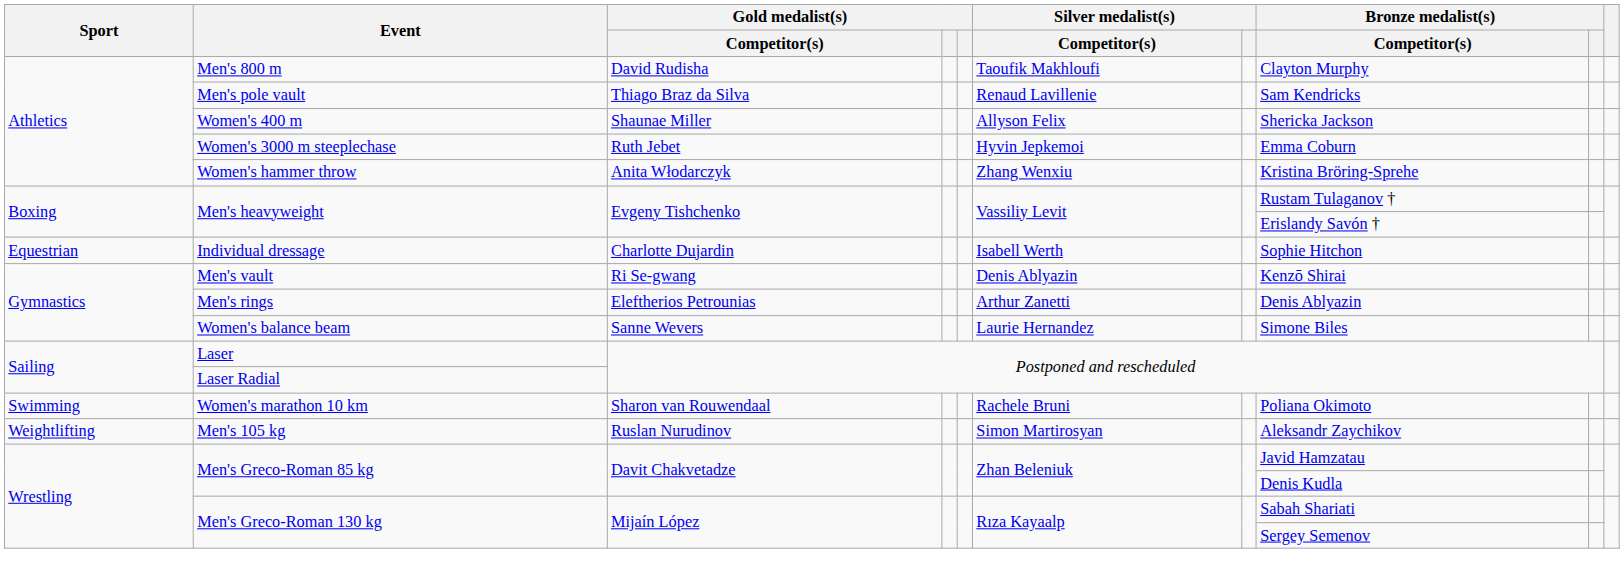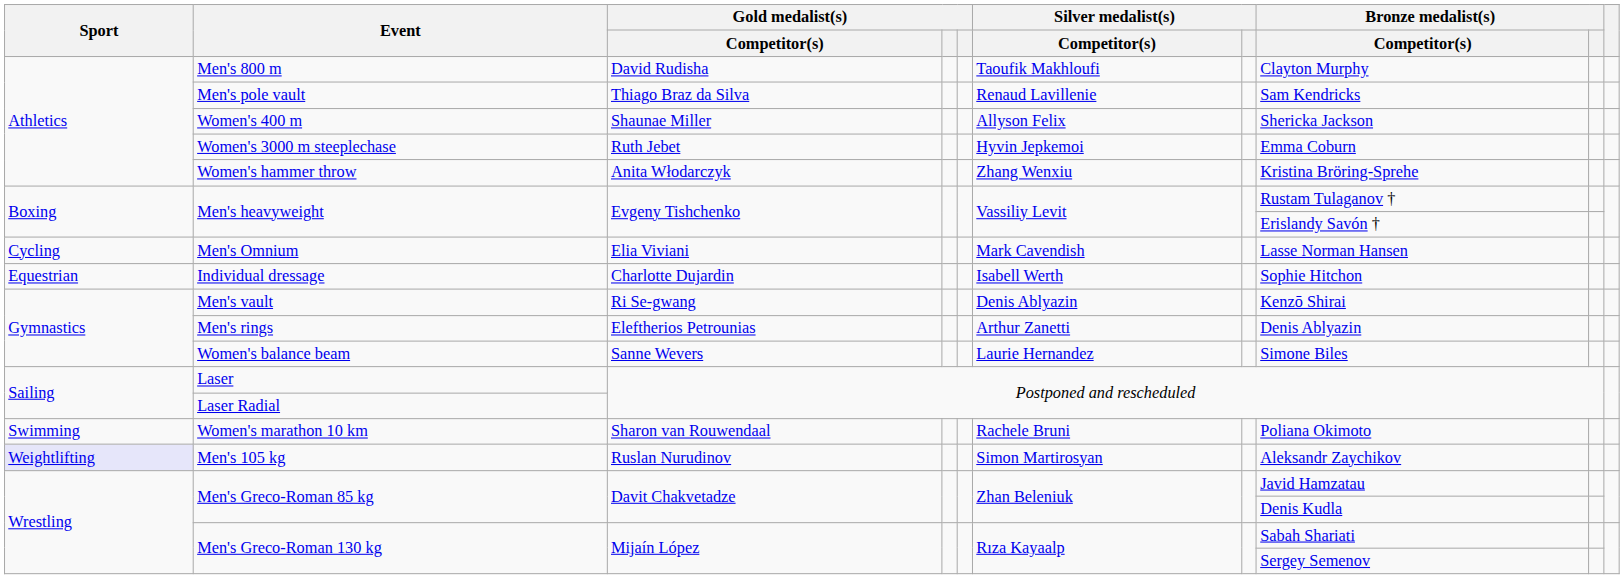 <table class="wikitable" style="width:100%;">
 <tr>
 <th rowspan="2">Sport</th>
 <th rowspan="2">Event</th>
 <th colspan="3">Gold medalist(s)</th>
 <th colspan="2">Silver medalist(s)</th>
 <th colspan="2">Bronze medalist(s)</th>
 <th rowspan="2"></th>
 </tr>
 <tr>
 <th>Competitor(s)</th>
 <th></th>
 <th></th>
 <th>Competitor(s)</th>
 <th></th>
 <th>Competitor(s)</th>
 <th></th>
 </tr>
 <tr>
 <td rowspan="5"><a href='#'>Athletics</a></td>
 <td><a href='#'>Men's 800 m</a></td>
 <td><a href='#'>David Rudisha</a></td>
 <td></td>
 <td></td>
 <td><a href='#'>Taoufik Makhloufi</a></td>
 <td></td>
 <td><a href='#'>Clayton Murphy</a></td>
 <td></td>
 <td></td>
 </tr>
 <tr>
 <td><a href='#'>Men's pole vault</a></td>
 <td><a href='#'>Thiago Braz da Silva</a></td>
 <td></td>
 <td></td>
 <td><a href='#'>Renaud Lavillenie</a></td>
 <td></td>
 <td><a href='#'>Sam Kendricks</a></td>
 <td></td>
 <td></td>
 </tr>
 <tr>
 <td><a href='#'>Women's 400 m</a></td>
 <td><a href='#'>Shaunae Miller</a></td>
 <td></td>
 <td></td>
 <td><a href='#'>Allyson Felix</a></td>
 <td></td>
 <td><a href='#'>Shericka Jackson</a></td>
 <td></td>
 <td></td>
 </tr>
 <tr>
 <td><a href='#'>Women's 3000 m steeplechase</a></td>
 <td><a href='#'>Ruth Jebet</a></td>
 <td></td>
 <td></td>
 <td><a href='#'>Hyvin Jepkemoi</a></td>
 <td></td>
 <td><a href='#'>Emma Coburn</a></td>
 <td></td>
 <td></td>
 </tr>
 <tr>
 <td><a href='#'>Women's hammer throw</a></td>
 <td><a href='#'>Anita Włodarczyk</a></td>
 <td></td>
 <td></td>
 <td><a href='#'>Zhang Wenxiu</a></td>
 <td></td>
 <td><a href='#'>Kristina Bröring-Sprehe</a></td>
 <td></td>
 <td></td>
 </tr>
 <tr>
 <td rowspan="2"><a href='#'>Boxing</a></td>
 <td rowspan="2"><a href='#'>Men's heavyweight</a></td>
 <td rowspan="2"><a href='#'>Evgeny Tishchenko</a></td>
 <td rowspan="2"></td>
 <td rowspan="2"></td>
 <td rowspan="2"><a href='#'>Vassiliy Levit</a></td>
 <td rowspan="2"></td>
 <td><a href='#'>Rustam Tulaganov</a> †</td>
 <td></td>
 <td rowspan="2"></td>
 </tr>
 <tr>
 <td><a href='#'>Erislandy Savón</a> †</td>
 <td></td>
 </tr>
 <tr>
+<td><a href='#'>Cycling</a></td>
+<td><a href='#'>Men's Omnium</a></td>
+<td><a href='#'>Elia Viviani</a></td>
+<td></td>
+<td></td>
+<td><a href='#'>Mark Cavendish</a></td>
+<td></td>
+<td><a href='#'>Lasse Norman Hansen</a></td>
+<td></td>
+<td></td>
+</tr>
+<tr>
 <td><a href='#'>Equestrian</a></td>
 <td><a href='#'>Individual dressage</a></td>
 <td><a href='#'>Charlotte Dujardin</a></td>
 <td></td>
 <td></td>
 <td><a href='#'>Isabell Werth</a></td>
 <td></td>
 <td><a href='#'>Sophie Hitchon</a></td>
 <td></td>
 <td></td>
 </tr>
 <tr>
 <td rowspan="3"><a href='#'>Gymnastics</a></td>
 <td><a href='#'>Men's vault</a></td>
 <td><a href='#'>Ri Se-gwang</a></td>
 <td></td>
 <td></td>
 <td><a href='#'>Denis Ablyazin</a></td>
 <td></td>
 <td><a href='#'>Kenzō Shirai</a></td>
 <td></td>
 <td></td>
 </tr>
 <tr>
 <td><a href='#'>Men's rings</a></td>
 <td><a href='#'>Eleftherios Petrounias</a></td>
 <td></td>
 <td></td>
 <td><a href='#'>Arthur Zanetti</a></td>
 <td></td>
 <td><a href='#'>Denis Ablyazin</a></td>
 <td></td>
 <td></td>
 </tr>
 <tr>
 <td><a href='#'>Women's balance beam</a></td>
 <td><a href='#'>Sanne Wevers</a></td>
 <td></td>
 <td></td>
 <td><a href='#'>Laurie Hernandez</a></td>
 <td></td>
 <td><a href='#'>Simone Biles</a></td>
 <td></td>
 <td></td>
 </tr>
 <tr>
 <td rowspan="2"><a href='#'>Sailing</a></td>
 <td><a href='#'>Laser</a></td>
 <td colspan="7" rowspan="2" style="text-align:center;"><em>Postponed and rescheduled</em></td>
 <td rowspan="2"></td>
 </tr>
 <tr>
 <td><a href='#'>Laser Radial</a></td>
 </tr>
 <tr>
 <td><a href='#'>Swimming</a></td>
 <td><a href='#'>Women's marathon 10 km</a></td>
 <td><a href='#'>Sharon van Rouwendaal</a></td>
 <td></td>
 <td></td>
 <td><a href='#'>Rachele Bruni</a></td>
 <td></td>
 <td><a href='#'>Poliana Okimoto</a></td>
 <td></td>
 <td></td>
 </tr>
 <tr>
-<td><a href='#'>Weightlifting</a></td>
+<td style="background: lavender;"><a href='#'>Weightlifting</a></td>
 <td><a href='#'>Men's 105 kg</a></td>
 <td><a href='#'>Ruslan Nurudinov</a></td>
 <td></td>
 <td></td>
 <td><a href='#'>Simon Martirosyan</a></td>
 <td></td>
 <td><a href='#'>Aleksandr Zaychikov</a></td>
 <td></td>
 <td></td>
 </tr>
 <tr>
 <td rowspan="4"><a href='#'>Wrestling</a></td>
 <td rowspan="2"><a href='#'>Men's Greco-Roman 85 kg</a></td>
 <td rowspan="2"><a href='#'>Davit Chakvetadze</a></td>
 <td rowspan="2"></td>
 <td rowspan="2"></td>
 <td rowspan="2"><a href='#'>Zhan Beleniuk</a></td>
 <td rowspan="2"></td>
 <td><a href='#'>Javid Hamzatau</a></td>
 <td></td>
 <td rowspan="2"></td>
 </tr>
 <tr>
 <td><a href='#'>Denis Kudla</a></td>
 <td></td>
 </tr>
 <tr>
 <td rowspan="2"><a href='#'>Men's Greco-Roman 130 kg</a></td>
 <td rowspan="2"><a href='#'>Mijaín López</a></td>
 <td rowspan="2"></td>
 <td rowspan="2"></td>
 <td rowspan="2"><a href='#'>Rıza Kayaalp</a></td>
 <td rowspan="2"></td>
 <td><a href='#'>Sabah Shariati</a></td>
 <td></td>
 <td rowspan="2"></td>
 </tr>
 <tr>
 <td><a href='#'>Sergey Semenov</a></td>
 <td></td>
 </tr>
 </table>
